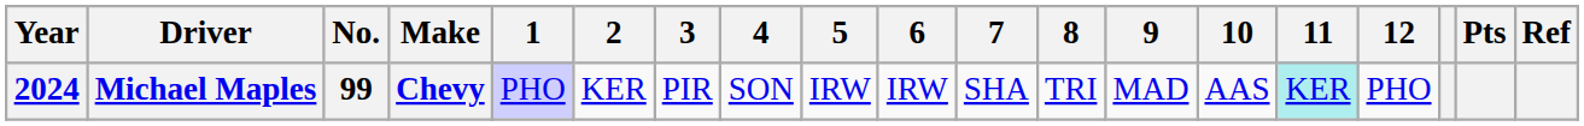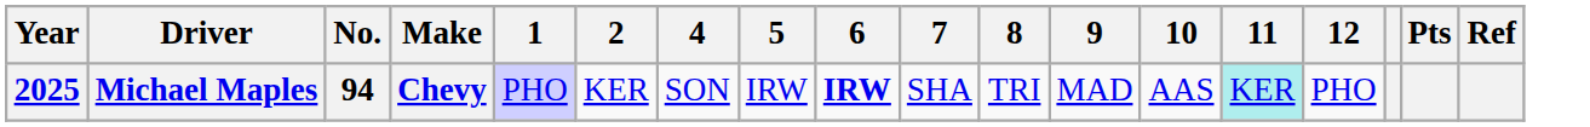 <table class="wikitable" style="text-align:center; font-size:75%">
 <tr>
 <th>Year</th>
 <th>Driver</th>
 <th>No.</th>
 <th>Make</th>
 <th>1</th>
 <th>2</th>
-<th>3</th>
 <th>4</th>
 <th>5</th>
 <th>6</th>
 <th>7</th>
 <th>8</th>
 <th>9</th>
 <th>10</th>
 <th>11</th>
 <th>12</th>
 <th></th>
 <th>Pts</th>
 <th>Ref</th>
 </tr>
 <tr>
-<th><a href='#'>2024</a></th>
+<th><a href='#'>2025</a></th>
 <th><a href='#'>Michael Maples</a></th>
-<th>99</th>
+<th>94</th>
 <th><a href='#'>Chevy</a></th>
 <td style="background:#CFCFFF;"><a href='#'>PHO</a><br></td>
 <td><a href='#'>KER</a></td>
-<td><a href='#'>PIR</a></td>
 <td><a href='#'>SON</a></td>
 <td><a href='#'>IRW</a></td>
-<td><a href='#'>IRW</a></td>
+<td><strong><a href='#'>IRW</a></strong></td>
 <td><a href='#'>SHA</a></td>
 <td><a href='#'>TRI</a></td>
 <td><a href='#'>MAD</a></td>
 <td><a href='#'>AAS</a></td>
 <td style="background: paleturquoise;"><a href='#'>KER</a></td>
 <td><a href='#'>PHO</a></td>
 <th></th>
 <th></th>
 <th></th>
 </tr>
 </table>
